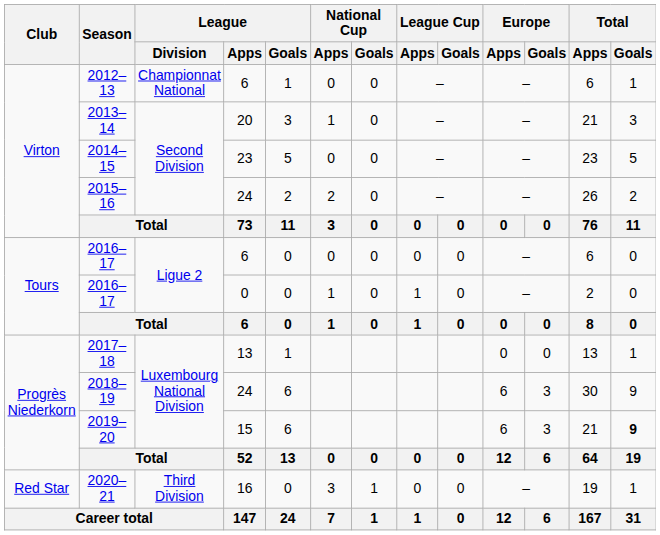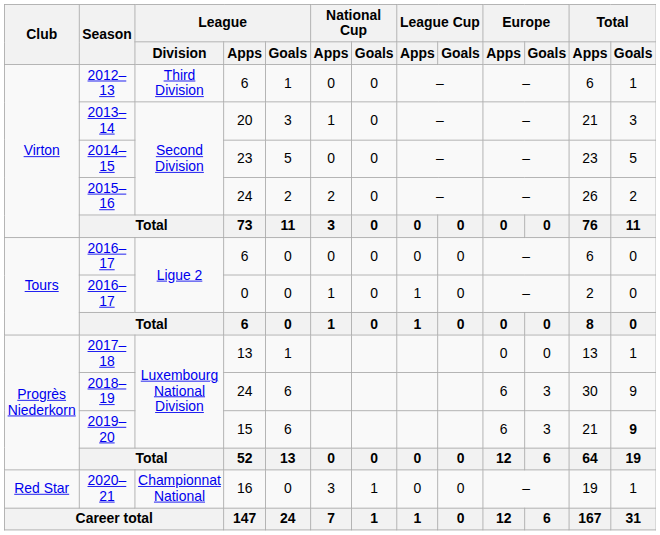 <table class="wikitable" style="text-align:center">
 <tr>
 <th rowspan="2">Club</th>
 <th rowspan="2">Season</th>
 <th colspan="3">League</th>
 <th colspan="2">National Cup</th>
 <th colspan="2">League Cup</th>
 <th colspan="2">Europe</th>
 <th colspan="2">Total</th>
 </tr>
 <tr>
 <th>Division</th>
 <th>Apps</th>
 <th>Goals</th>
 <th>Apps</th>
 <th>Goals</th>
 <th>Apps</th>
 <th>Goals</th>
 <th>Apps</th>
 <th>Goals</th>
 <th>Apps</th>
 <th>Goals</th>
 </tr>
 <tr>
 <td rowspan="5"><a href='#'>Virton</a></td>
 <td><a href='#'>2012–13</a></td>
-<td><a href='#'>Championnat National</a></td>
+<td><a href='#'>Third Division</a></td>
 <td>6</td>
 <td>1</td>
 <td>0</td>
 <td>0</td>
 <td colspan="2">–</td>
 <td colspan="2">–</td>
 <td>6</td>
 <td>1</td>
 </tr>
 <tr>
 <td><a href='#'>2013–14</a></td>
 <td rowspan="3"><a href='#'>Second Division</a></td>
 <td>20</td>
 <td>3</td>
 <td>1</td>
 <td>0</td>
 <td colspan="2">–</td>
 <td colspan="2">–</td>
 <td>21</td>
 <td>3</td>
 </tr>
 <tr>
 <td><a href='#'>2014–15</a></td>
 <td>23</td>
 <td>5</td>
 <td>0</td>
 <td>0</td>
 <td colspan="2">–</td>
 <td colspan="2">–</td>
 <td>23</td>
 <td>5</td>
 </tr>
 <tr>
 <td><a href='#'>2015–16</a></td>
 <td>24</td>
 <td>2</td>
 <td>2</td>
 <td>0</td>
 <td colspan="2">–</td>
 <td colspan="2">–</td>
 <td>26</td>
 <td>2</td>
 </tr>
 <tr>
 <th colspan="2">Total</th>
 <th>73</th>
 <th>11</th>
 <th>3</th>
 <th>0</th>
 <th>0</th>
 <th>0</th>
 <th>0</th>
 <th>0</th>
 <th>76</th>
 <th>11</th>
 </tr>
 <tr>
 <td rowspan="3"><a href='#'>Tours</a></td>
 <td><a href='#'>2016–17</a></td>
 <td rowspan="2"><a href='#'>Ligue 2</a></td>
 <td>6</td>
 <td>0</td>
 <td>0</td>
 <td>0</td>
 <td>0</td>
 <td>0</td>
 <td colspan="2">–</td>
 <td>6</td>
 <td>0</td>
 </tr>
 <tr>
 <td><a href='#'>2016–17</a></td>
 <td>0</td>
 <td>0</td>
 <td>1</td>
 <td>0</td>
 <td>1</td>
 <td>0</td>
 <td colspan="2">–</td>
 <td>2</td>
 <td>0</td>
 </tr>
 <tr>
 <th colspan="2">Total</th>
 <th>6</th>
 <th>0</th>
 <th>1</th>
 <th>0</th>
 <th>1</th>
 <th>0</th>
 <th>0</th>
 <th>0</th>
 <th>8</th>
 <th>0</th>
 </tr>
 <tr>
 <td rowspan="4"><a href='#'>Progrès Niederkorn</a></td>
 <td><a href='#'>2017–18</a></td>
 <td rowspan="3"><a href='#'>Luxembourg National Division</a></td>
 <td>13</td>
 <td>1</td>
 <td></td>
 <td></td>
 <td></td>
 <td></td>
 <td>0</td>
 <td>0</td>
 <td>13</td>
 <td>1</td>
 </tr>
 <tr>
 <td><a href='#'>2018–19</a></td>
 <td>24</td>
 <td>6</td>
 <td></td>
 <td></td>
 <td></td>
 <td></td>
 <td>6</td>
 <td>3</td>
 <td>30</td>
 <td>9</td>
 </tr>
 <tr>
 <td><a href='#'>2019–20</a></td>
 <td>15</td>
 <td>6</td>
 <td></td>
 <td></td>
 <td></td>
 <td></td>
 <td>6</td>
 <td>3</td>
 <td>21</td>
 <td><strong>9</strong></td>
 </tr>
 <tr>
 <th colspan="2">Total</th>
 <th>52</th>
 <th>13</th>
 <th>0</th>
 <th>0</th>
 <th>0</th>
 <th>0</th>
 <th>12</th>
 <th>6</th>
 <th>64</th>
 <th>19</th>
 </tr>
 <tr>
 <td><a href='#'>Red Star</a></td>
 <td><a href='#'>2020–21</a></td>
-<td><a href='#'>Third Division</a></td>
+<td><a href='#'>Championnat National</a></td>
 <td>16</td>
 <td>0</td>
 <td>3</td>
 <td>1</td>
 <td>0</td>
 <td>0</td>
 <td colspan="2">–</td>
 <td>19</td>
 <td>1</td>
 </tr>
 <tr>
 <th colspan="3">Career total</th>
 <th>147</th>
 <th>24</th>
 <th>7</th>
 <th>1</th>
 <th>1</th>
 <th>0</th>
 <th>12</th>
 <th>6</th>
 <th>167</th>
 <th>31</th>
 </tr>
 </table>
